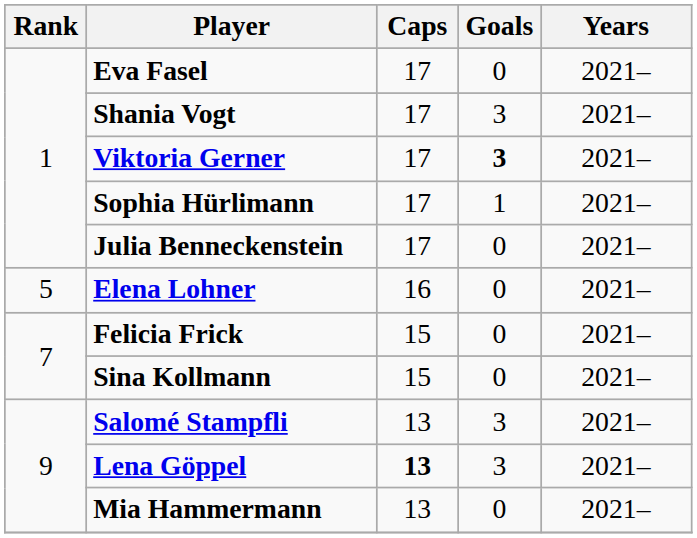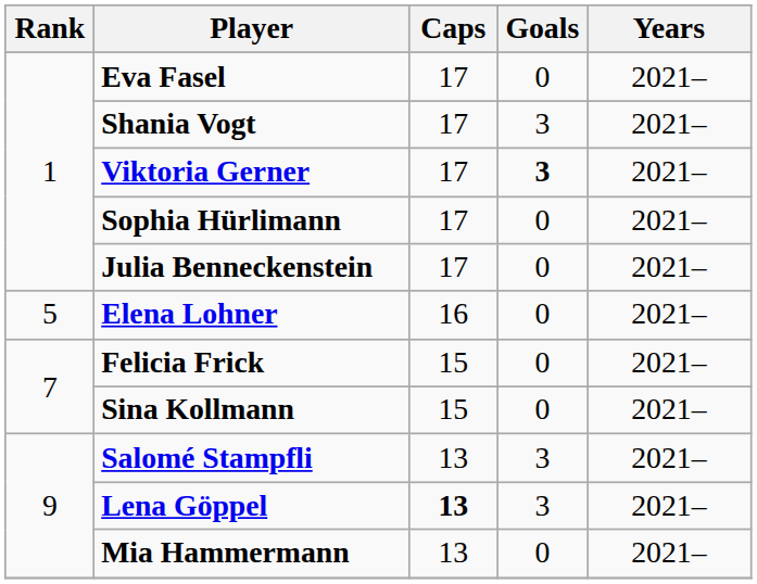 <table class="wikitable sortable" style="text-align: center;">
 <tr>
 <th width=40>Rank</th>
 <th width=160>Player</th>
 <th width=40>Caps</th>
 <th width=40>Goals</th>
 <th width=80>Years</th>
 </tr>
 <tr>
 <td rowspan="5">1</td>
 <td align=left><strong>Eva Fasel</strong></td>
 <td>17</td>
 <td>0</td>
 <td>2021–</td>
 </tr>
 <tr>
 <td align=left><strong>Shania Vogt</strong></td>
 <td>17</td>
 <td>3</td>
 <td>2021–</td>
 </tr>
 <tr>
 <td align=left><strong><a href='#'>Viktoria Gerner</a></strong></td>
 <td>17</td>
 <td><strong>3</strong></td>
 <td>2021–</td>
 </tr>
 <tr>
 <td align=left><strong>Sophia Hürlimann</strong></td>
 <td>17</td>
-<td>1</td>
+<td>0</td>
 <td>2021–</td>
 </tr>
 <tr>
 <td align=left><strong>Julia Benneckenstein</strong></td>
 <td>17</td>
 <td>0</td>
 <td>2021–</td>
 </tr>
 <tr>
 <td>5</td>
 <td align=left><strong><a href='#'>Elena Lohner</a></strong></td>
 <td>16</td>
 <td>0</td>
 <td>2021–</td>
 </tr>
 <tr>
 <td rowspan="2">7</td>
 <td align=left><strong>Felicia Frick</strong></td>
 <td>15</td>
 <td>0</td>
 <td>2021–</td>
 </tr>
 <tr>
 <td align=left><strong>Sina Kollmann</strong></td>
 <td>15</td>
 <td>0</td>
 <td>2021–</td>
 </tr>
 <tr>
 <td rowspan="3">9</td>
 <td align=left><strong><a href='#'>Salomé Stampfli</a></strong></td>
 <td>13</td>
 <td>3</td>
 <td>2021–</td>
 </tr>
 <tr>
 <td align=left><strong><a href='#'>Lena Göppel</a></strong></td>
 <td><strong>13</strong></td>
 <td>3</td>
 <td>2021–</td>
 </tr>
 <tr>
 <td align=left><strong>Mia Hammermann</strong></td>
 <td>13</td>
 <td>0</td>
 <td>2021–</td>
 </tr>
 <tr>
 </tr>
 </table>
